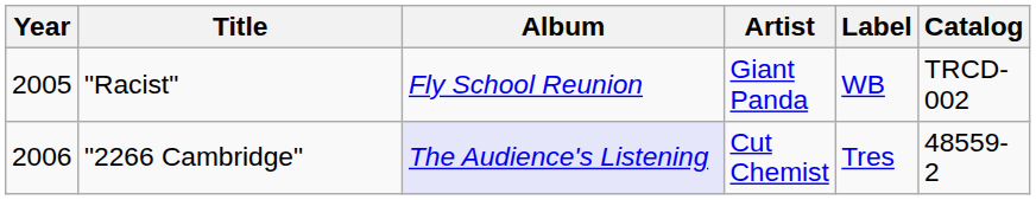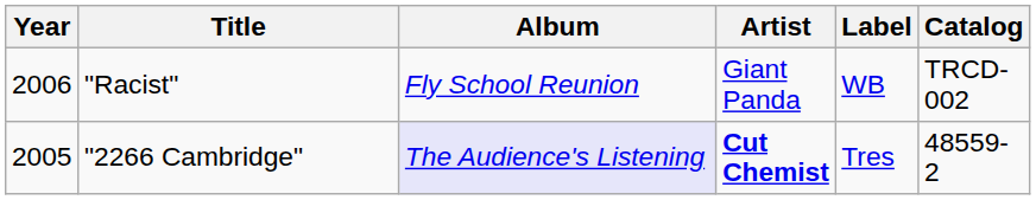 <table class="wikitable">
 <tr>
 <th>Year</th>
 <th width="225">Title</th>
 <th width="225">Album</th>
 <th>Artist</th>
 <th>Label</th>
 <th>Catalog</th>
 </tr>
 <tr>
-<td>2005</td>
+<td>2006</td>
 <td>"Racist"</td>
 <td><em><a href='#'>Fly School Reunion</a></em></td>
 <td><a href='#'>Giant Panda</a></td>
 <td><a href='#'>WB</a></td>
 <td>TRCD-002</td>
 </tr>
 <tr>
-<td>2006</td>
+<td>2005</td>
 <td>"2266 Cambridge"</td>
 <td style="background: lavender;"><em><a href='#'>The Audience's Listening</a></em></td>
-<td><a href='#'>Cut Chemist</a></td>
+<td><strong><a href='#'>Cut Chemist</a></strong></td>
 <td><a href='#'>Tres</a></td>
 <td>48559-2</td>
 </tr>
 </table>
